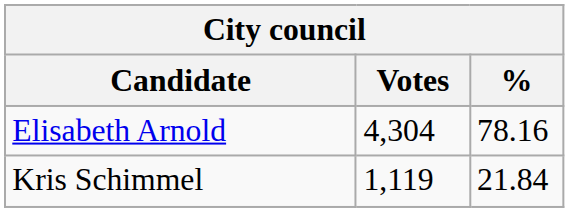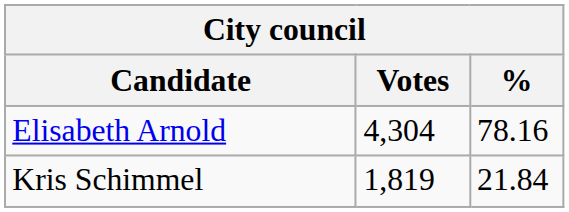 <table class="wikitable">
 <tr>
 <th colspan="3">City council</th>
 </tr>
 <tr>
 <th style="width: 170px">Candidate</th>
 <th style="width: 50px">Votes</th>
 <th style="width: 40px">%</th>
 </tr>
 <tr>
 <td><a href='#'>Elisabeth Arnold</a></td>
 <td>4,304</td>
 <td>78.16</td>
 </tr>
 <tr>
 <td>Kris Schimmel</td>
-<td>1,119</td>
+<td>1,819</td>
 <td>21.84</td>
 </tr>
 </table>
